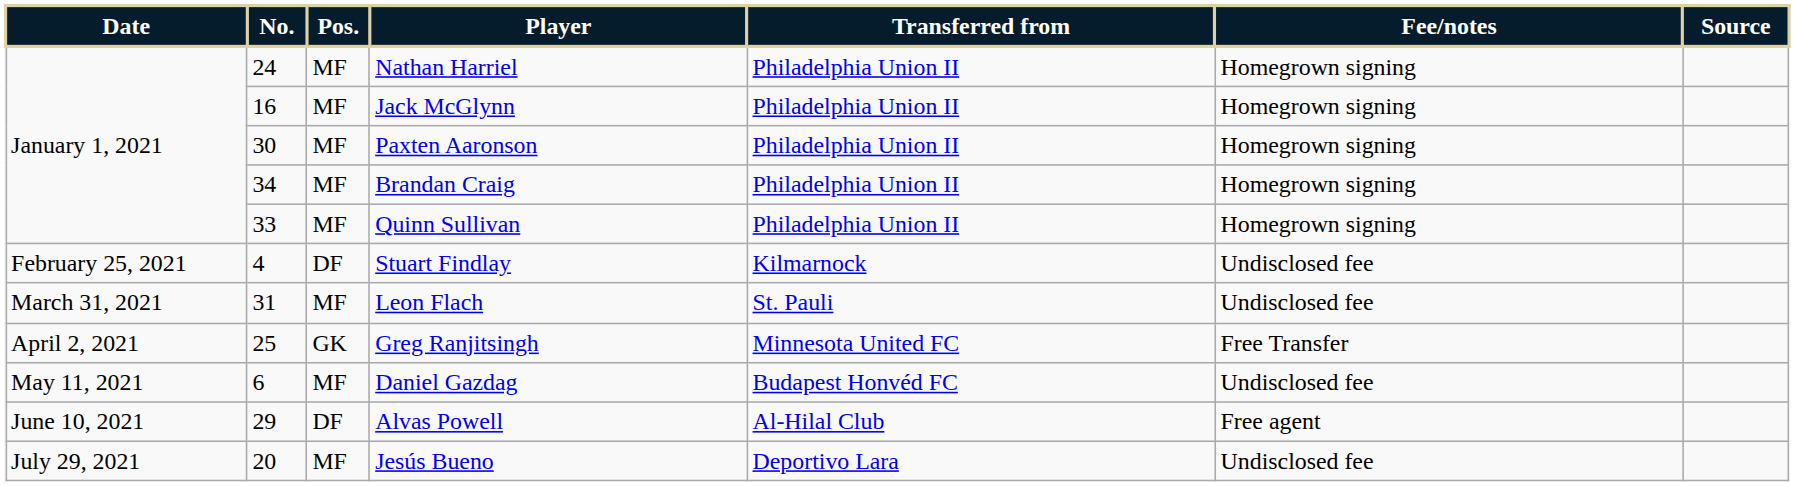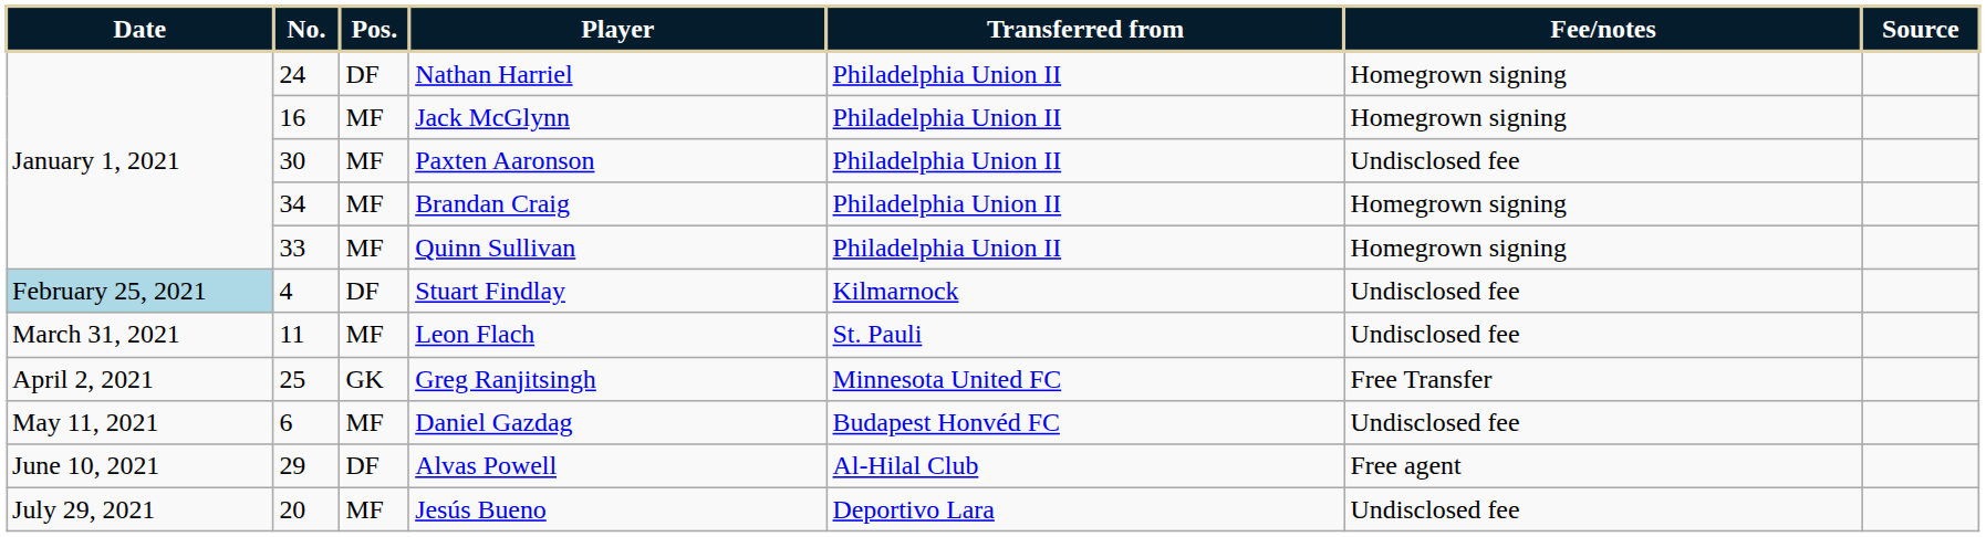 <table class="wikitable sortable" style="width:90%; text-align:center; font-size:95%; text-align:left;">
 <tr>
 <th style="background:#041C2C; color:#FFFFFF; border:2px solid #DFD1A7; width:125px;">Date</th>
 <th style="background:#041C2C; color:#FFFFFF; border:2px solid #DFD1A7; width:25px;">No.</th>
 <th style="background:#041C2C; color:#FFFFFF; border:2px solid #DFD1A7; width:25px;">Pos.</th>
 <th style="background:#041C2C; color:#FFFFFF; border:2px solid #DFD1A7; width:200px;">Player</th>
 <th style="background:#041C2C; color:#FFFFFF; border:2px solid #DFD1A7; width:250px;">Transferred from</th>
 <th style="background:#041C2C; color:#FFFFFF; border:2px solid #DFD1A7; width:250px;">Fee/notes</th>
 <th style="background:#041C2C; color:#FFFFFF; border:2px solid #DFD1A7; width:50px;">Source</th>
 </tr>
 <tr>
 <td rowspan="5">January 1, 2021</td>
 <td>24</td>
-<td>MF</td>
+<td>DF</td>
 <td> <a href='#'>Nathan Harriel</a></td>
 <td> <a href='#'>Philadelphia Union II</a></td>
 <td>Homegrown signing</td>
 <td></td>
 </tr>
 <tr>
 <td>16</td>
 <td>MF</td>
 <td> <a href='#'>Jack McGlynn</a></td>
 <td> <a href='#'>Philadelphia Union II</a></td>
 <td>Homegrown signing</td>
 <td></td>
 </tr>
 <tr>
 <td>30</td>
 <td>MF</td>
 <td> <a href='#'>Paxten Aaronson</a></td>
 <td> <a href='#'>Philadelphia Union II</a></td>
-<td>Homegrown signing</td>
+<td>Undisclosed fee</td>
 <td></td>
 </tr>
 <tr>
 <td>34</td>
 <td>MF</td>
 <td> <a href='#'>Brandan Craig</a></td>
 <td> <a href='#'>Philadelphia Union II</a></td>
 <td>Homegrown signing</td>
 <td></td>
 </tr>
 <tr>
 <td>33</td>
 <td>MF</td>
 <td> <a href='#'>Quinn Sullivan</a></td>
 <td> <a href='#'>Philadelphia Union II</a></td>
 <td>Homegrown signing</td>
 <td></td>
 </tr>
 <tr>
-<td>February 25, 2021</td>
+<td style="background: lightblue;">February 25, 2021</td>
 <td>4</td>
 <td>DF</td>
 <td> <a href='#'>Stuart Findlay</a></td>
 <td> <a href='#'>Kilmarnock</a></td>
 <td>Undisclosed fee</td>
 <td></td>
 </tr>
 <tr>
 <td>March 31, 2021</td>
-<td>31</td>
+<td>11</td>
 <td>MF</td>
 <td> <a href='#'>Leon Flach</a></td>
 <td> <a href='#'>St. Pauli</a></td>
 <td>Undisclosed fee</td>
 <td></td>
 </tr>
 <tr>
 <td>April 2, 2021</td>
 <td>25</td>
 <td>GK</td>
 <td> <a href='#'>Greg Ranjitsingh</a></td>
 <td> <a href='#'>Minnesota United FC</a></td>
 <td>Free Transfer</td>
 <td></td>
 </tr>
 <tr>
 <td>May 11, 2021</td>
 <td>6</td>
 <td>MF</td>
 <td> <a href='#'>Daniel Gazdag</a></td>
 <td> <a href='#'>Budapest Honvéd FC</a></td>
 <td>Undisclosed fee</td>
 <td></td>
 </tr>
 <tr>
 <td>June 10, 2021</td>
 <td>29</td>
 <td>DF</td>
 <td> <a href='#'>Alvas Powell</a></td>
 <td> <a href='#'>Al-Hilal Club</a></td>
 <td>Free agent</td>
 <td></td>
 </tr>
 <tr>
 <td>July 29, 2021</td>
 <td>20</td>
 <td>MF</td>
 <td> <a href='#'>Jesús Bueno</a></td>
 <td> <a href='#'>Deportivo Lara</a></td>
 <td>Undisclosed fee</td>
 <td></td>
 </tr>
 </table>
